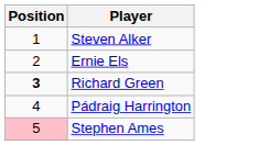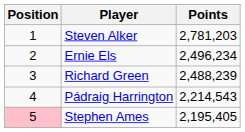 <table class="wikitable">
 <tr>
 <th>Position</th>
 <th>Player</th>
+<th>Points</th>
 </tr>
 <tr>
 <td align=center>1</td>
 <td> <a href='#'>Steven Alker</a></td>
+<td align=center>2,781,203</td>
 </tr>
 <tr>
 <td align=center>2</td>
 <td> <a href='#'>Ernie Els</a></td>
+<td align=center>2,496,234</td>
 </tr>
 <tr>
-<td align=center><strong>3</strong></td>
+<td align=center>3</td>
 <td> <a href='#'>Richard Green</a></td>
+<td align=center>2,488,239</td>
 </tr>
 <tr>
 <td align=center>4</td>
 <td> <a href='#'>Pádraig Harrington</a></td>
+<td align=center>2,214,543</td>
 </tr>
 <tr>
 <td align=center style="background: pink;">5</td>
 <td> <a href='#'>Stephen Ames</a></td>
+<td align=center>2,195,405</td>
 </tr>
 </table>
